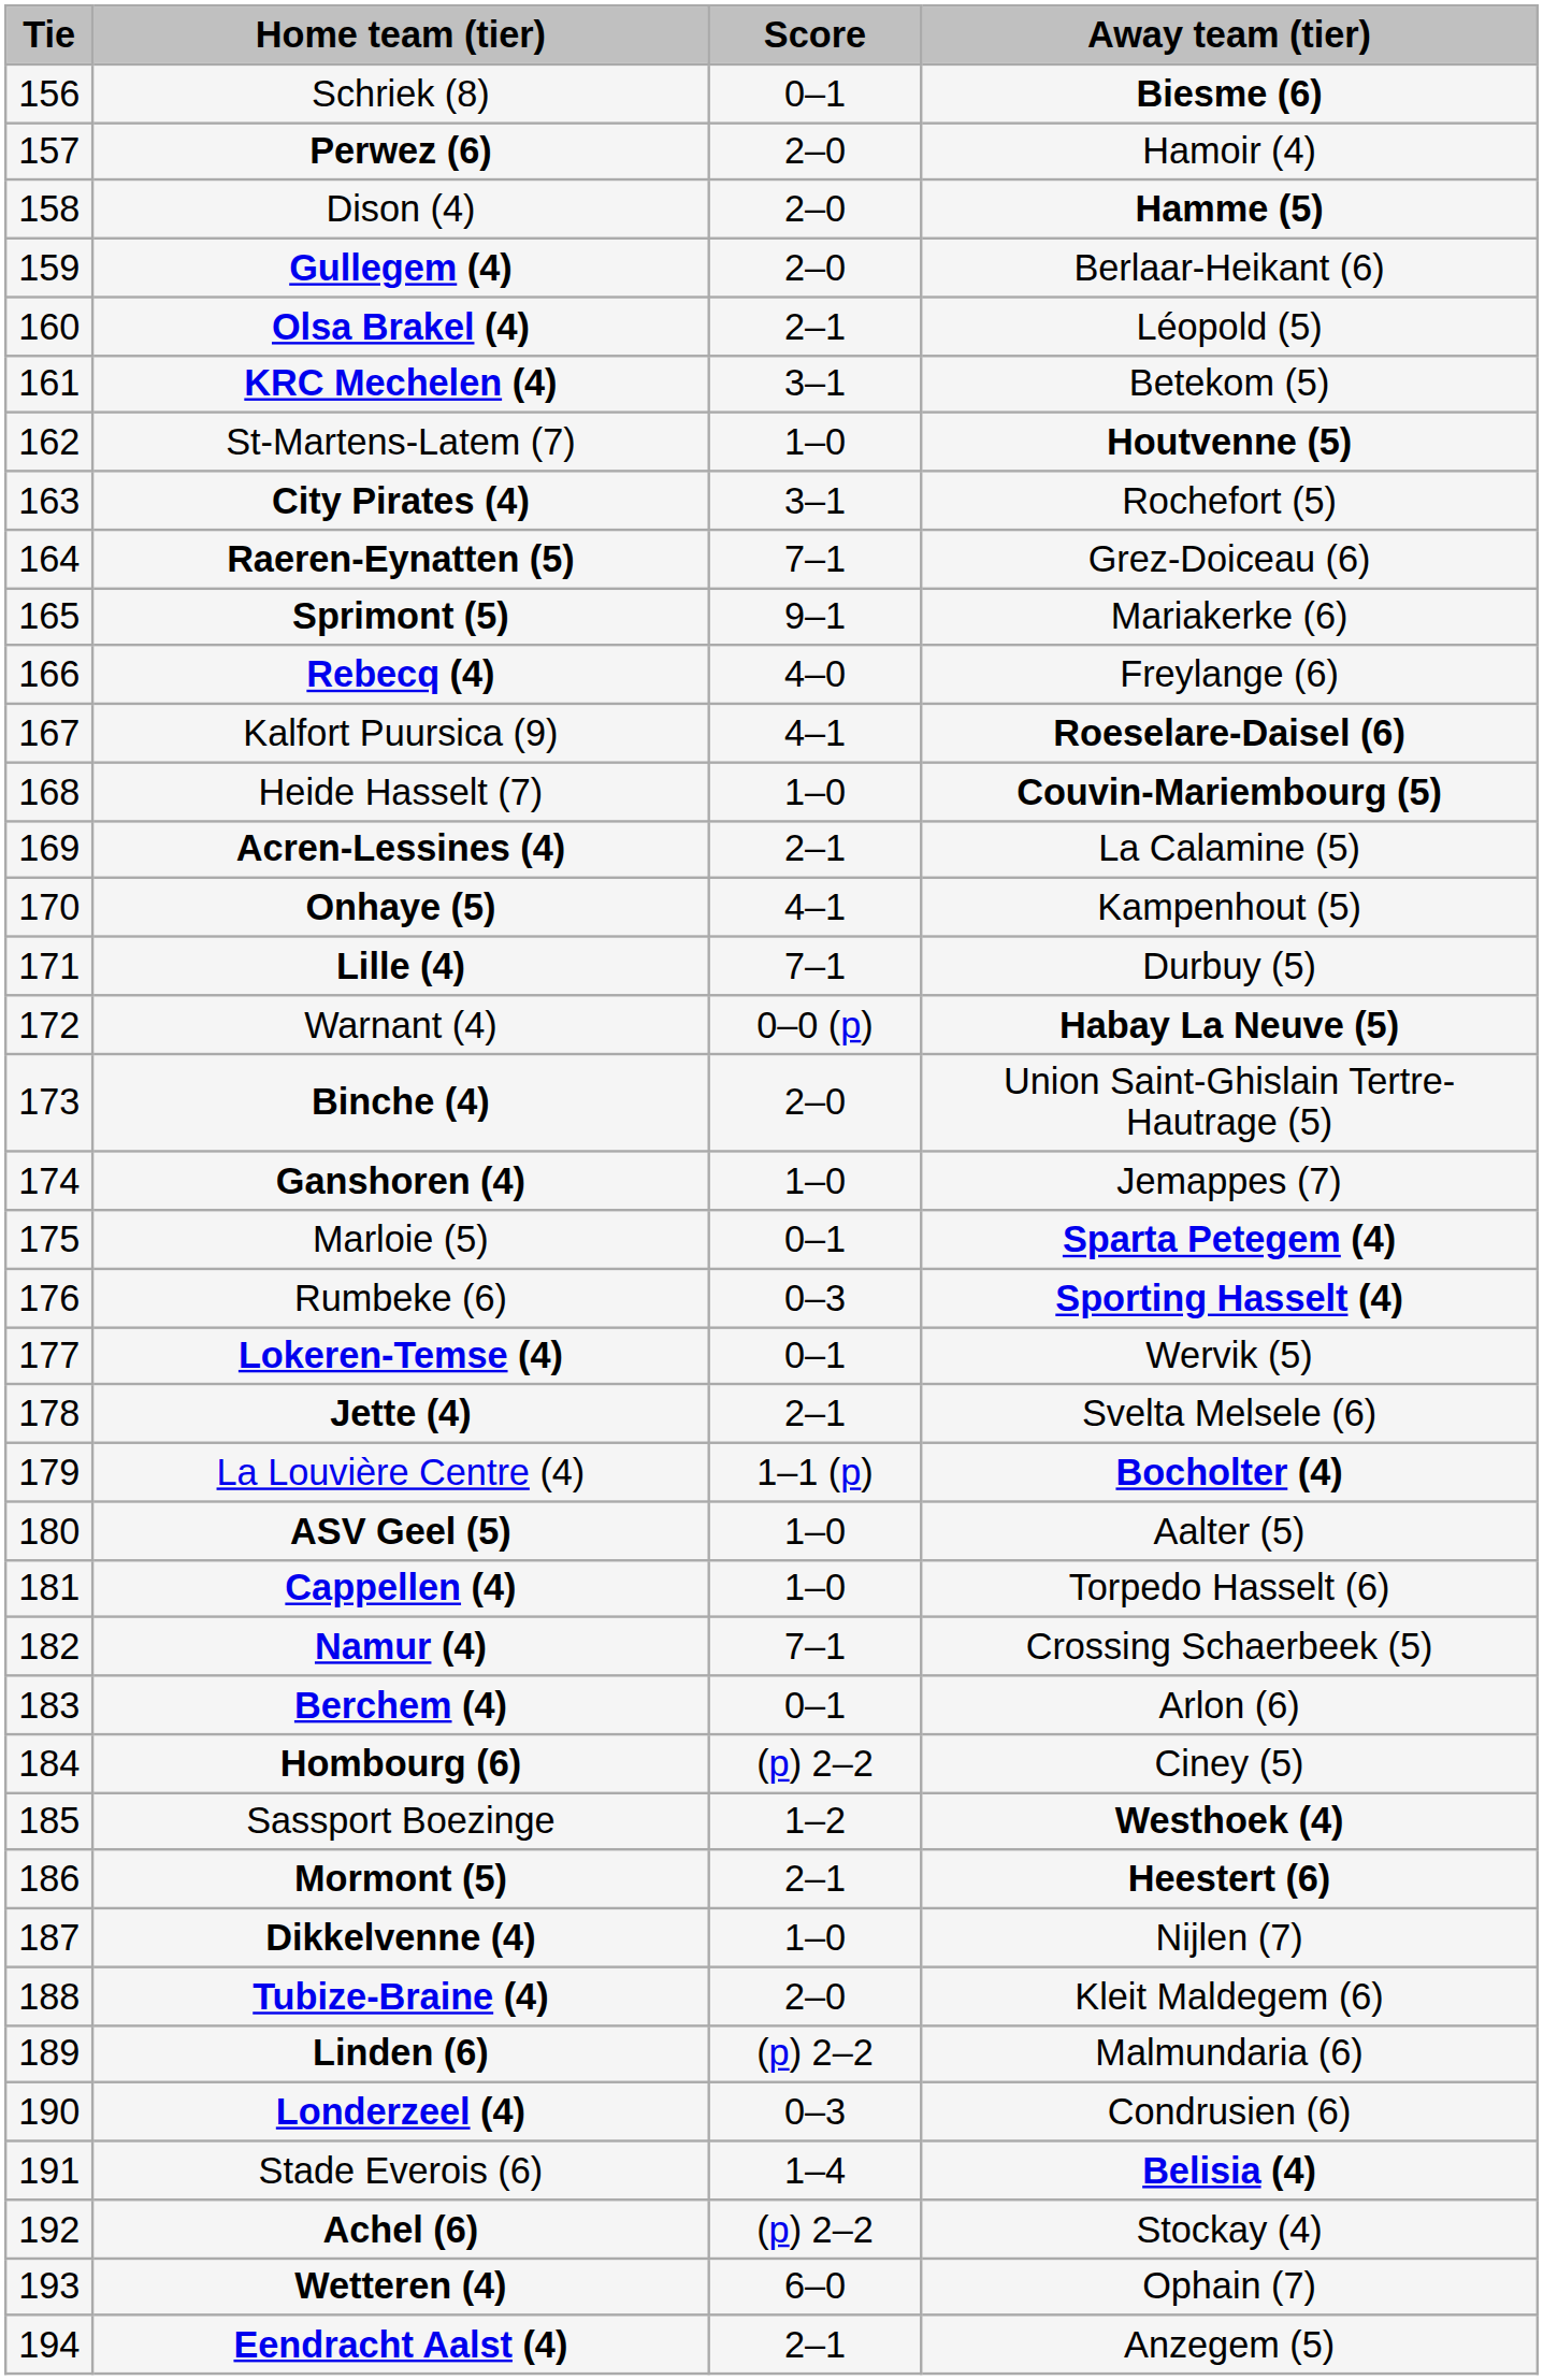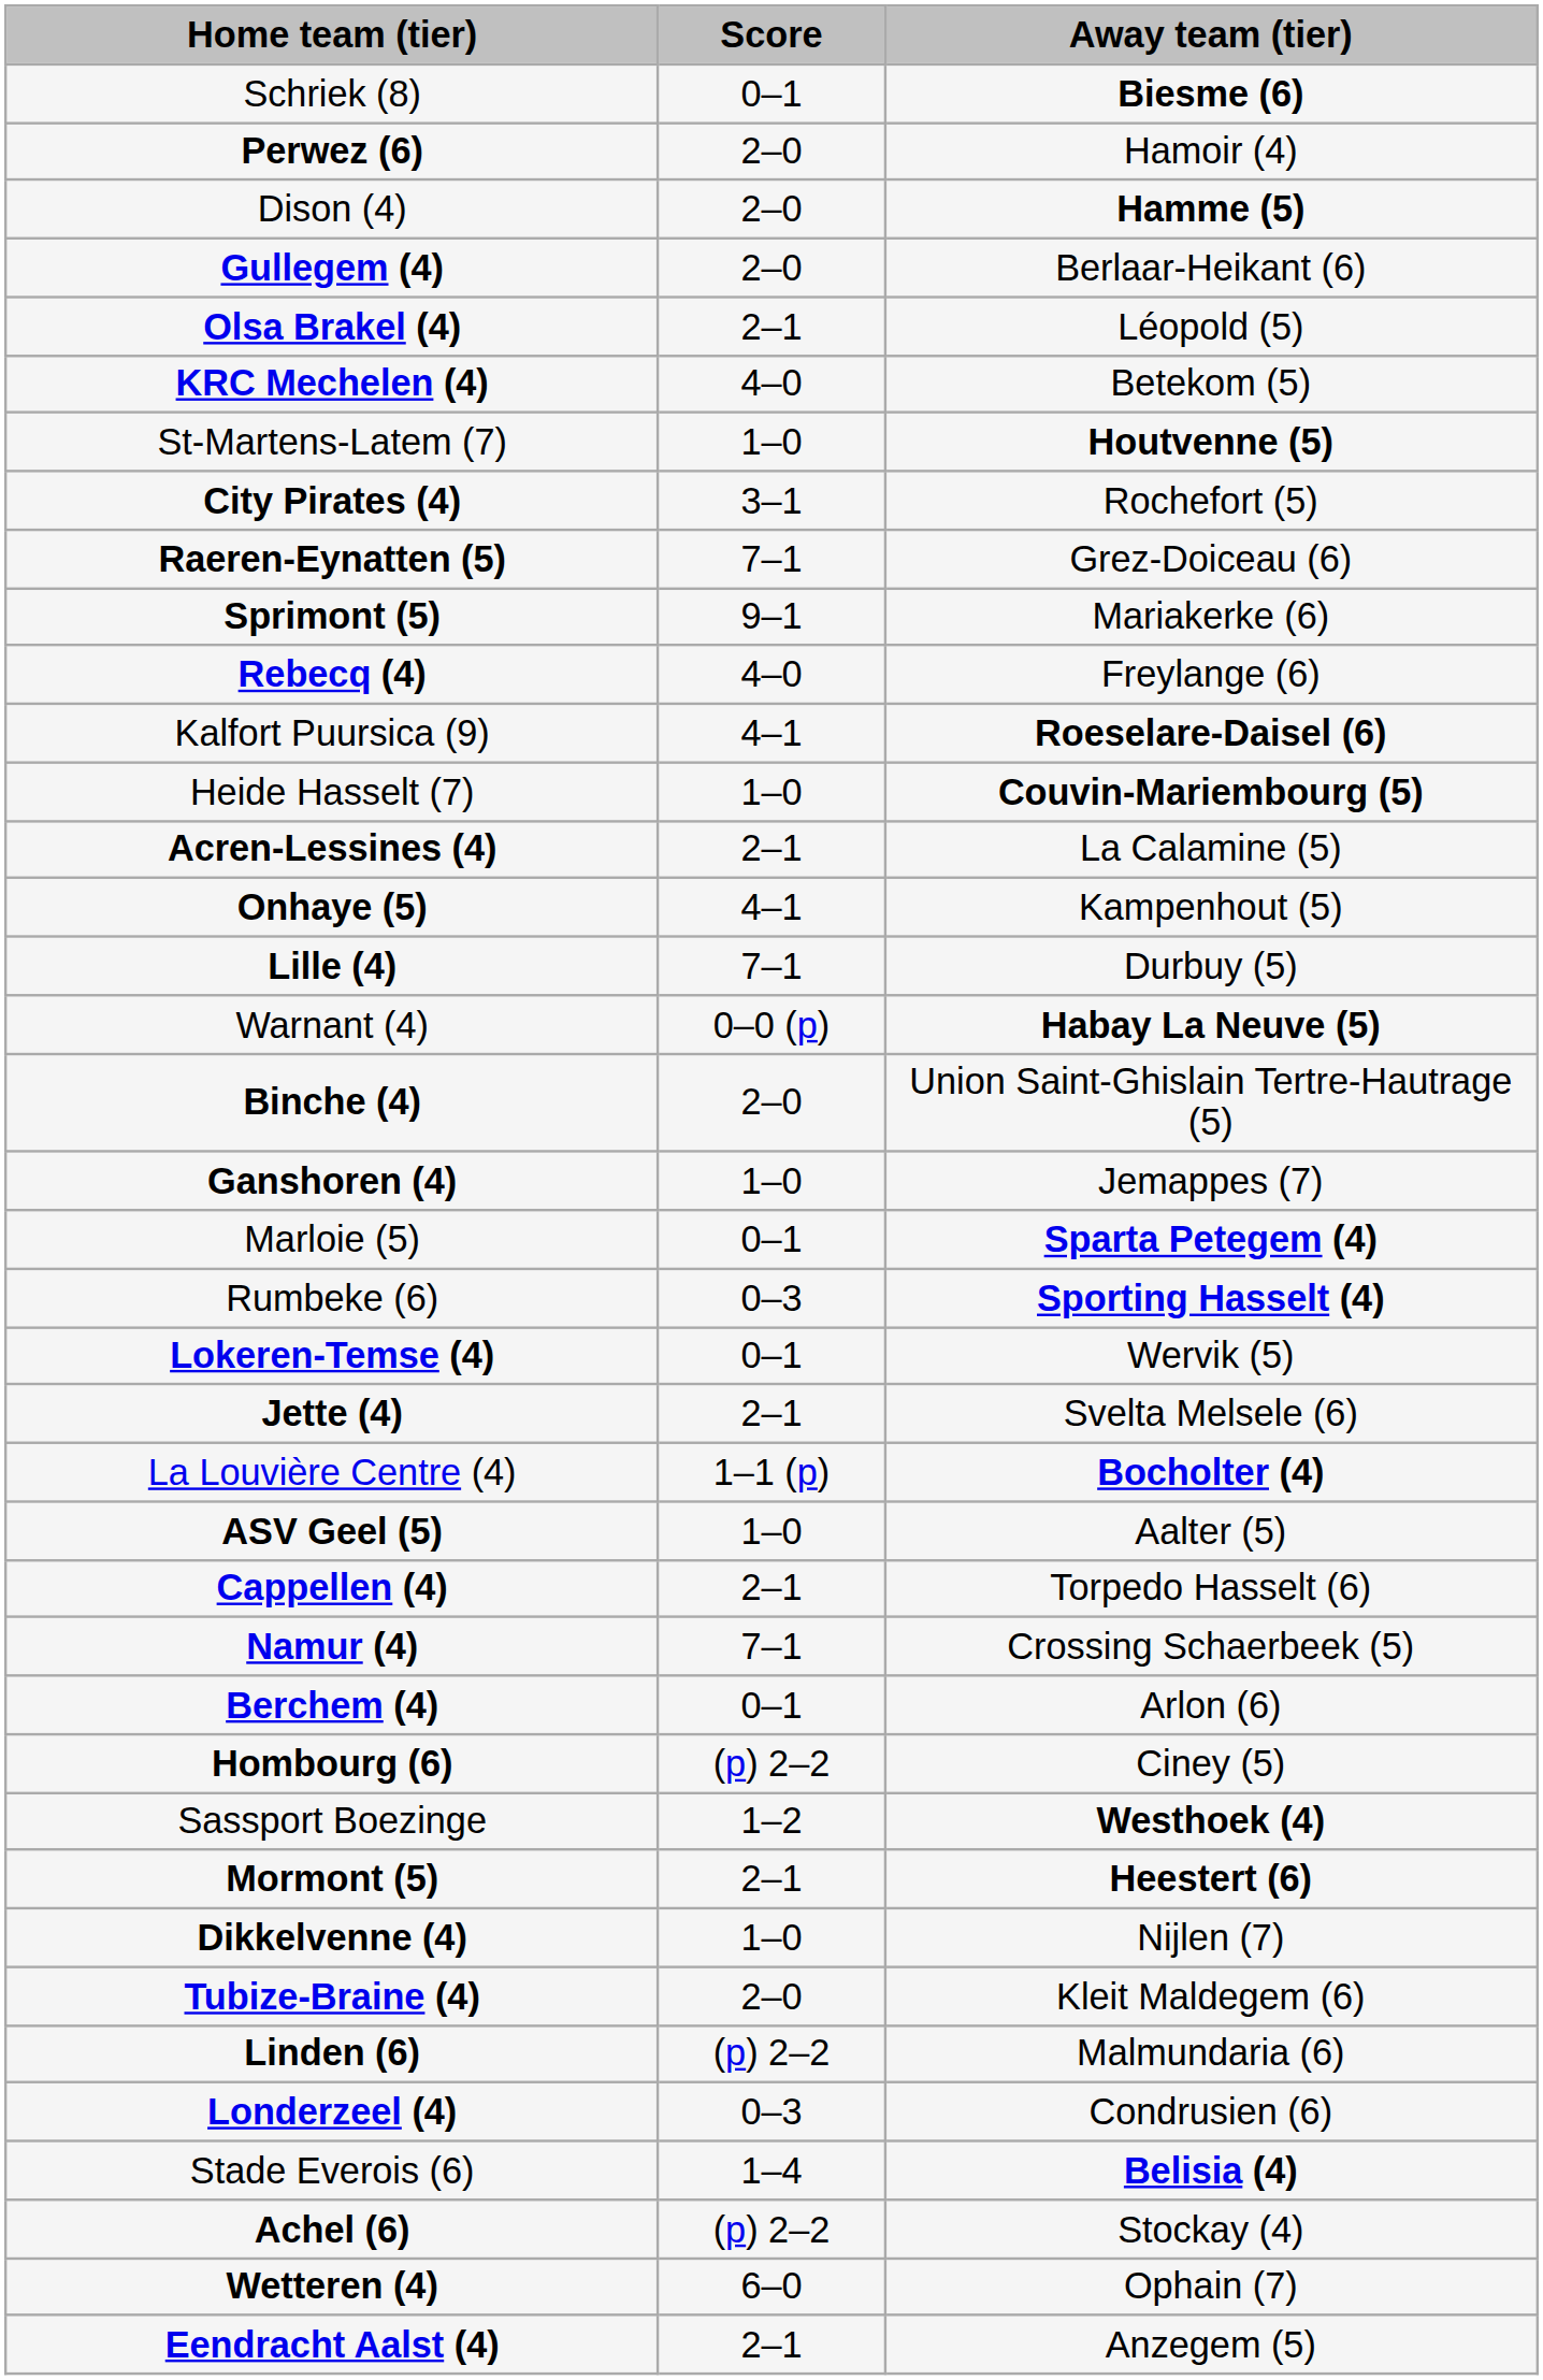 <table class="wikitable" style="width: 600px; background:WhiteSmoke; text-align:center; font-size:90%">
 <tr>
-<td scope="col" style="width:  5.00%; background:silver;"><strong>Tie</strong></td>
 <td scope="col" style="width: 36.25%; background:silver;"><strong>Home team (tier)</strong></td>
 <td scope="col" style="width: 12.50%; background:silver;"><strong>Score</strong></td>
 <td scope="col" style="width: 36.25%; background:silver;"><strong>Away team (tier)</strong></td>
 </tr>
 <tr>
-<td>156</td>
 <td>Schriek (8)</td>
 <td>0–1</td>
 <td><strong>Biesme (6)</strong></td>
 </tr>
 <tr>
-<td>157</td>
 <td><strong>Perwez (6)</strong></td>
 <td>2–0</td>
 <td>Hamoir (4)</td>
 </tr>
 <tr>
-<td>158</td>
 <td>Dison (4)</td>
 <td>2–0</td>
 <td><strong>Hamme (5)</strong></td>
 </tr>
 <tr>
-<td>159</td>
 <td><strong><a href='#'>Gullegem</a> (4)</strong></td>
 <td>2–0</td>
 <td>Berlaar-Heikant (6)</td>
 </tr>
 <tr>
-<td>160</td>
 <td><strong><a href='#'>Olsa Brakel</a> (4)</strong></td>
 <td>2–1</td>
 <td>Léopold (5)</td>
 </tr>
 <tr>
-<td>161</td>
 <td><strong><a href='#'>KRC Mechelen</a> (4)</strong></td>
-<td>3–1</td>
+<td>4–0</td>
 <td>Betekom (5)</td>
 </tr>
 <tr>
-<td>162</td>
 <td>St-Martens-Latem (7)</td>
 <td>1–0</td>
 <td><strong>Houtvenne (5)</strong></td>
 </tr>
 <tr>
-<td>163</td>
 <td><strong>City Pirates (4)</strong></td>
 <td>3–1</td>
 <td>Rochefort (5)</td>
 </tr>
 <tr>
-<td>164</td>
 <td><strong>Raeren-Eynatten (5)</strong></td>
 <td>7–1</td>
 <td>Grez-Doiceau (6)</td>
 </tr>
 <tr>
-<td>165</td>
 <td><strong>Sprimont (5)</strong></td>
 <td>9–1</td>
 <td>Mariakerke (6)</td>
 </tr>
 <tr>
-<td>166</td>
 <td><strong><a href='#'>Rebecq</a> (4)</strong></td>
 <td>4–0</td>
 <td>Freylange (6)</td>
 </tr>
 <tr>
-<td>167</td>
 <td>Kalfort Puursica (9)</td>
 <td>4–1</td>
 <td><strong>Roeselare-Daisel (6)</strong></td>
 </tr>
 <tr>
-<td>168</td>
 <td>Heide Hasselt (7)</td>
 <td>1–0</td>
 <td><strong>Couvin-Mariembourg (5)</strong></td>
 </tr>
 <tr>
-<td>169</td>
 <td><strong>Acren-Lessines (4)</strong></td>
 <td>2–1</td>
 <td>La Calamine (5)</td>
 </tr>
 <tr>
-<td>170</td>
 <td><strong>Onhaye (5)</strong></td>
 <td>4–1</td>
 <td>Kampenhout (5)</td>
 </tr>
 <tr>
-<td>171</td>
 <td><strong>Lille (4)</strong></td>
 <td>7–1</td>
 <td>Durbuy (5)</td>
 </tr>
 <tr>
-<td>172</td>
 <td>Warnant (4)</td>
 <td>0–0 (<a href='#'>p</a>)</td>
 <td><strong>Habay La Neuve (5)</strong></td>
 </tr>
 <tr>
-<td>173</td>
 <td><strong>Binche (4)</strong></td>
 <td>2–0</td>
 <td>Union Saint-Ghislain Tertre-Hautrage (5)</td>
 </tr>
 <tr>
-<td>174</td>
 <td><strong>Ganshoren (4)</strong></td>
 <td>1–0</td>
 <td>Jemappes (7)</td>
 </tr>
 <tr>
-<td>175</td>
 <td>Marloie (5)</td>
 <td>0–1</td>
 <td><strong><a href='#'>Sparta Petegem</a> (4)</strong></td>
 </tr>
 <tr>
-<td>176</td>
 <td>Rumbeke (6)</td>
 <td>0–3</td>
 <td><strong><a href='#'>Sporting Hasselt</a> (4)</strong></td>
 </tr>
 <tr>
-<td>177</td>
 <td><strong><a href='#'>Lokeren-Temse</a> (4)</strong></td>
 <td>0–1</td>
 <td>Wervik (5)</td>
 </tr>
 <tr>
-<td>178</td>
 <td><strong>Jette (4)</strong></td>
 <td>2–1</td>
 <td>Svelta Melsele (6)</td>
 </tr>
 <tr>
-<td>179</td>
 <td><a href='#'>La Louvière Centre</a> (4)</td>
 <td>1–1 (<a href='#'>p</a>)</td>
 <td><strong><a href='#'>Bocholter</a> (4)</strong></td>
 </tr>
 <tr>
-<td>180</td>
 <td><strong>ASV Geel (5)</strong></td>
 <td>1–0</td>
 <td>Aalter (5)</td>
 </tr>
 <tr>
-<td>181</td>
 <td><strong><a href='#'>Cappellen</a> (4)</strong></td>
-<td>1–0</td>
+<td>2–1</td>
 <td>Torpedo Hasselt (6)</td>
 </tr>
 <tr>
-<td>182</td>
 <td><strong><a href='#'>Namur</a> (4)</strong></td>
 <td>7–1</td>
 <td>Crossing Schaerbeek (5)</td>
 </tr>
 <tr>
-<td>183</td>
 <td><strong><a href='#'>Berchem</a> (4)</strong></td>
 <td>0–1</td>
 <td>Arlon (6)</td>
 </tr>
 <tr>
-<td>184</td>
 <td><strong>Hombourg (6)</strong></td>
 <td>(<a href='#'>p</a>) 2–2</td>
 <td>Ciney (5)</td>
 </tr>
 <tr>
-<td>185</td>
 <td>Sassport Boezinge</td>
 <td>1–2</td>
 <td><strong>Westhoek (4)</strong></td>
 </tr>
 <tr>
-<td>186</td>
 <td><strong>Mormont (5)</strong></td>
 <td>2–1</td>
 <td><strong>Heestert (6)</strong></td>
 </tr>
 <tr>
-<td>187</td>
 <td><strong>Dikkelvenne (4)</strong></td>
 <td>1–0</td>
 <td>Nijlen (7)</td>
 </tr>
 <tr>
-<td>188</td>
 <td><strong><a href='#'>Tubize-Braine</a> (4)</strong></td>
 <td>2–0</td>
 <td>Kleit Maldegem (6)</td>
 </tr>
 <tr>
-<td>189</td>
 <td><strong>Linden (6)</strong></td>
 <td>(<a href='#'>p</a>) 2–2</td>
 <td>Malmundaria (6)</td>
 </tr>
 <tr>
-<td>190</td>
 <td><strong><a href='#'>Londerzeel</a> (4)</strong></td>
 <td>0–3</td>
 <td>Condrusien (6)</td>
 </tr>
 <tr>
-<td>191</td>
 <td>Stade Everois (6)</td>
 <td>1–4</td>
 <td><strong><a href='#'>Belisia</a> (4)</strong></td>
 </tr>
 <tr>
-<td>192</td>
 <td><strong>Achel (6)</strong></td>
 <td>(<a href='#'>p</a>) 2–2</td>
 <td>Stockay (4)</td>
 </tr>
 <tr>
-<td>193</td>
 <td><strong>Wetteren (4)</strong></td>
 <td>6–0</td>
 <td>Ophain (7)</td>
 </tr>
 <tr>
-<td>194</td>
 <td><strong><a href='#'>Eendracht Aalst</a> (4)</strong></td>
 <td>2–1</td>
 <td>Anzegem (5)</td>
 </tr>
 </table>
